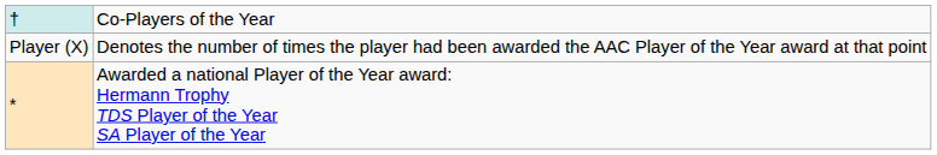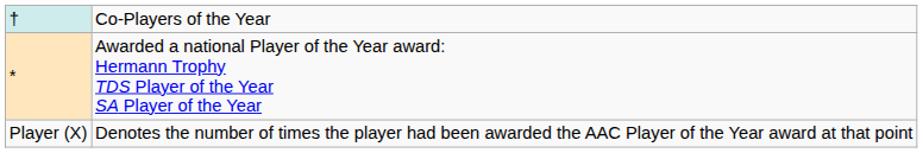 <table class="wikitable">
 <tr>
 <td style="background-color:#CFECEC;">†</td>
 <td>Co-Players of the Year</td>
 </tr>
 <tr>
+<td style="background-color:#FFE6BD">*</td>
+<td>Awarded a national Player of the Year award:<br><a href='#'>Hermann Trophy</a><br><a href='#'><em>TDS</em> Player of the Year</a><br><a href='#'><em>SA</em> Player of the Year</a></td>
+</tr>
+<tr>
 <td>Player (X)</td>
 <td>Denotes the number of times the player had been awarded the AAC Player of the Year award at that point</td>
 </tr>
-<tr>
-<td style="background-color:#FFE6BD">*</td>
-<td>Awarded a national Player of the Year award:<br><a href='#'>Hermann Trophy</a><br><a href='#'><em>TDS</em> Player of the Year</a><br><a href='#'><em>SA</em> Player of the Year</a></td>
-</tr>
 </table>
